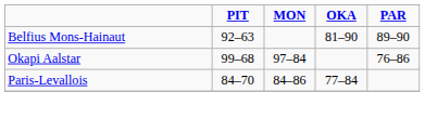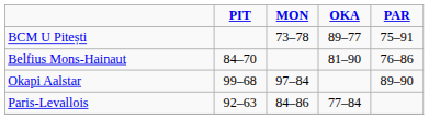 <table class="wikitable" style="font-size: 90%; text-align: center">
 <tr>
 <td width=220></td>
 <td width=50><strong><a href='#'>PIT</a></strong></td>
 <td width=50><strong><a href='#'>MON</a></strong></td>
 <td width=50><strong><a href='#'>OKA</a></strong></td>
 <td width=50><strong><a href='#'>PAR</a></strong></td>
 </tr>
 <tr>
+<td align=left> <a href='#'>BCM U Pitești</a></td>
+<td></td>
+<td>73–78</td>
+<td>89–77</td>
+<td>75–91</td>
+</tr>
+<tr>
 <td align=left> <a href='#'>Belfius Mons-Hainaut</a></td>
-<td>92–63</td>
+<td>84–70</td>
 <td></td>
 <td>81–90</td>
-<td>89–90</td>
+<td>76–86</td>
 </tr>
 <tr>
 <td align=left> <a href='#'>Okapi Aalstar</a></td>
 <td>99–68</td>
 <td>97–84</td>
 <td></td>
-<td>76–86</td>
+<td>89–90</td>
 </tr>
 <tr>
 <td align=left> <a href='#'>Paris-Levallois</a></td>
-<td>84–70</td>
+<td>92–63</td>
 <td>84–86</td>
 <td>77–84</td>
 <td></td>
 </tr>
 <tr>
 </tr>
 </table>
